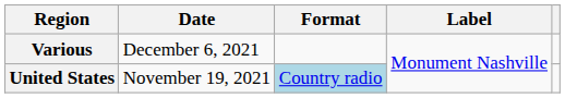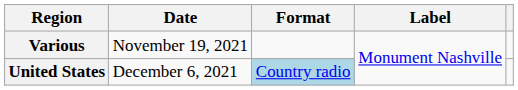 <table class="wikitable plainrowheaders">
 <tr>
 <th scope="col">Region</th>
 <th scope="col">Date</th>
 <th scope="col">Format</th>
 <th scope="col">Label</th>
 <th scope="col"></th>
 </tr>
 <tr>
 <th scope="row">Various</th>
-<td>December 6, 2021</td>
+<td>November 19, 2021</td>
 <td></td>
 <td rowspan="2"><a href='#'>Monument Nashville</a></td>
 <td></td>
 </tr>
 <tr>
 <th scope="row">United States</th>
-<td>November 19, 2021</td>
+<td>December 6, 2021</td>
 <td style="background: lightblue;"><a href='#'>Country radio</a></td>
 <td></td>
 </tr>
 </table>
